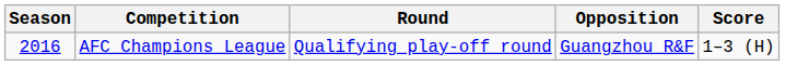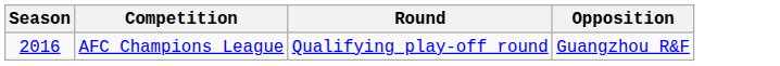 <table class="wikitable">
 <tr>
 <th>Season</th>
 <th>Competition</th>
 <th>Round</th>
 <th>Opposition</th>
-<th>Score</th>
 </tr>
 <tr>
 <td align=center><a href='#'>2016</a></td>
 <td><a href='#'>AFC Champions League</a></td>
 <td><a href='#'>Qualifying play-off round</a></td>
 <td> <a href='#'>Guangzhou R&F</a></td>
-<td>1–3 (H)</td>
 </tr>
 </table>
